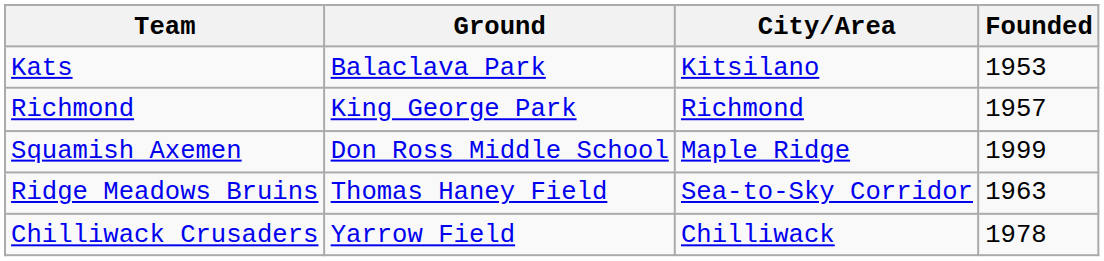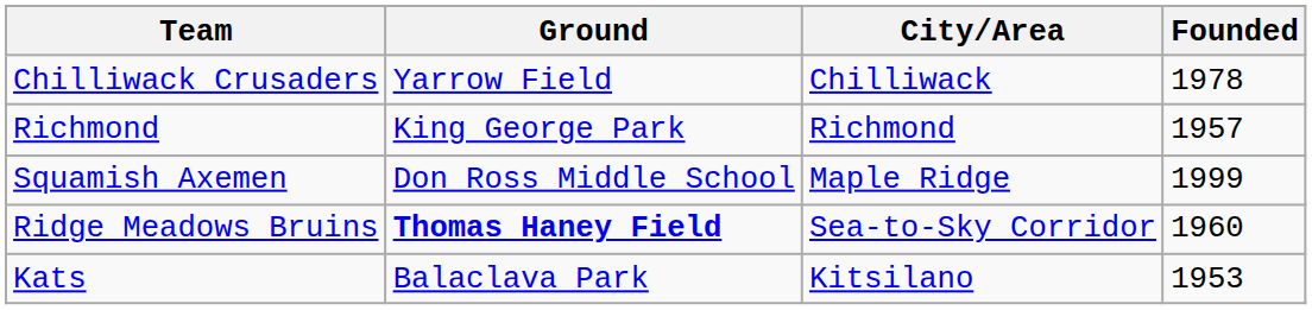 <table class="wikitable sortable">
 <tr>
 <th>Team</th>
 <th>Ground</th>
 <th>City/Area</th>
 <th>Founded</th>
 </tr>
 <tr>
-<td><a href='#'>Kats</a></td>
-<td><a href='#'>Balaclava Park</a></td>
-<td><a href='#'>Kitsilano</a></td>
-<td>1953</td>
+<td><a href='#'>Chilliwack Crusaders</a></td>
+<td><a href='#'>Yarrow Field</a></td>
+<td><a href='#'>Chilliwack</a></td>
+<td>1978</td>
 </tr>
 <tr>
 <td><a href='#'>Richmond</a></td>
 <td><a href='#'>King George Park</a></td>
 <td><a href='#'>Richmond</a></td>
 <td>1957</td>
 </tr>
 <tr>
 <td><a href='#'>Squamish Axemen</a></td>
 <td><a href='#'>Don Ross Middle School</a></td>
 <td><a href='#'>Maple Ridge</a></td>
 <td>1999</td>
 </tr>
 <tr>
 <td><a href='#'>Ridge Meadows Bruins</a></td>
-<td><a href='#'>Thomas Haney Field</a></td>
+<td><strong><a href='#'>Thomas Haney Field</a></strong></td>
 <td><a href='#'>Sea-to-Sky Corridor</a></td>
-<td>1963</td>
+<td>1960</td>
 </tr>
 <tr>
-<td><a href='#'>Chilliwack Crusaders</a></td>
-<td><a href='#'>Yarrow Field</a></td>
-<td><a href='#'>Chilliwack</a></td>
-<td>1978</td>
+<td><a href='#'>Kats</a></td>
+<td><a href='#'>Balaclava Park</a></td>
+<td><a href='#'>Kitsilano</a></td>
+<td>1953</td>
 </tr>
 </table>
